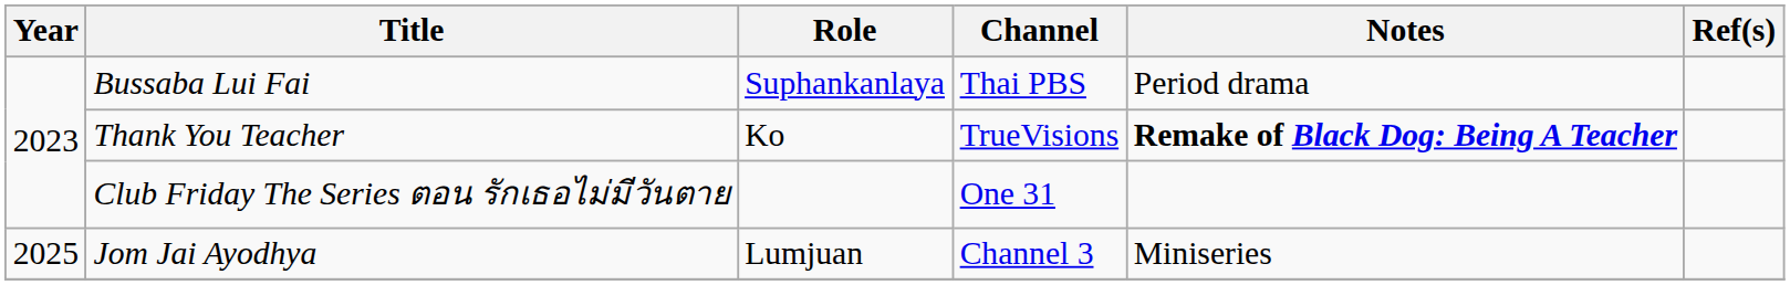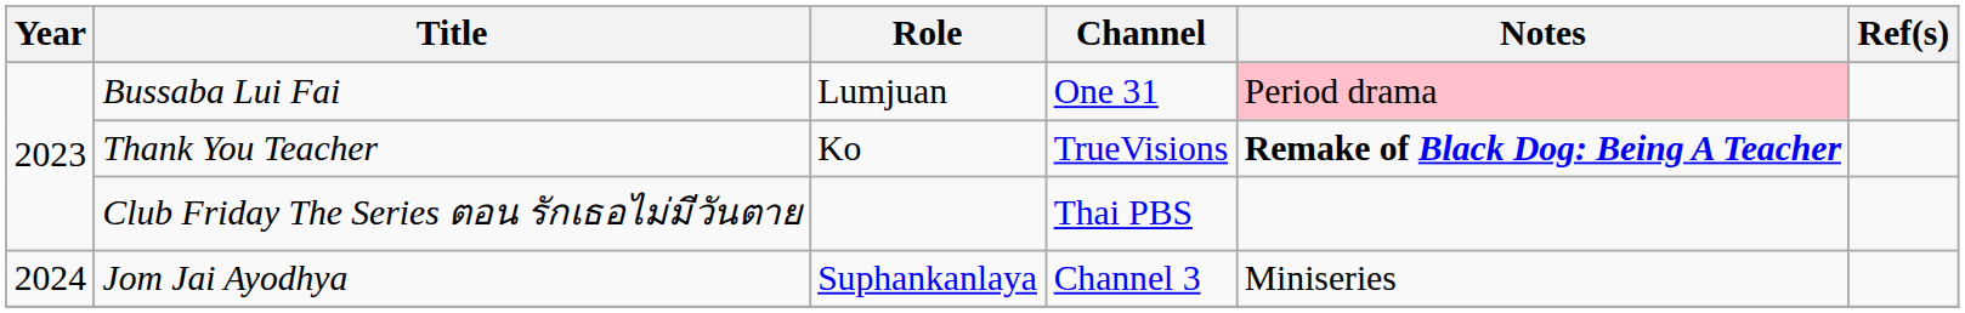 <table class="wikitable sortable">
 <tr>
 <th>Year</th>
 <th>Title</th>
 <th>Role</th>
 <th>Channel</th>
 <th>Notes</th>
 <th>Ref(s)</th>
 </tr>
 <tr>
 <td rowspan="3">2023</td>
 <td><em>Bussaba Lui Fai</em></td>
-<td><a href='#'>Suphankanlaya</a></td>
-<td><a href='#'>Thai PBS</a></td>
-<td>Period drama</td>
+<td>Lumjuan</td>
+<td><a href='#'>One 31</a></td>
+<td style="background: pink;">Period drama</td>
 <td></td>
 </tr>
 <tr>
 <td><em>Thank You Teacher</em></td>
 <td>Ko</td>
 <td><a href='#'>TrueVisions</a></td>
 <td><strong>Remake of <em><a href='#'>Black Dog: Being A Teacher</a></em></strong></td>
 <td></td>
 </tr>
 <tr>
 <td><em>Club Friday The Series ตอน รักเธอไม่มีวันตาย</em></td>
 <td></td>
-<td><a href='#'>One 31</a></td>
+<td><a href='#'>Thai PBS</a></td>
 <td></td>
 <td></td>
 </tr>
 <tr>
-<td rowspan="1">2025</td>
+<td rowspan="1">2024</td>
 <td><em>Jom Jai Ayodhya</em></td>
-<td>Lumjuan</td>
+<td><a href='#'>Suphankanlaya</a></td>
 <td><a href='#'>Channel 3</a></td>
 <td>Miniseries</td>
 <td></td>
 </tr>
 <tr>
 </tr>
 </table>
